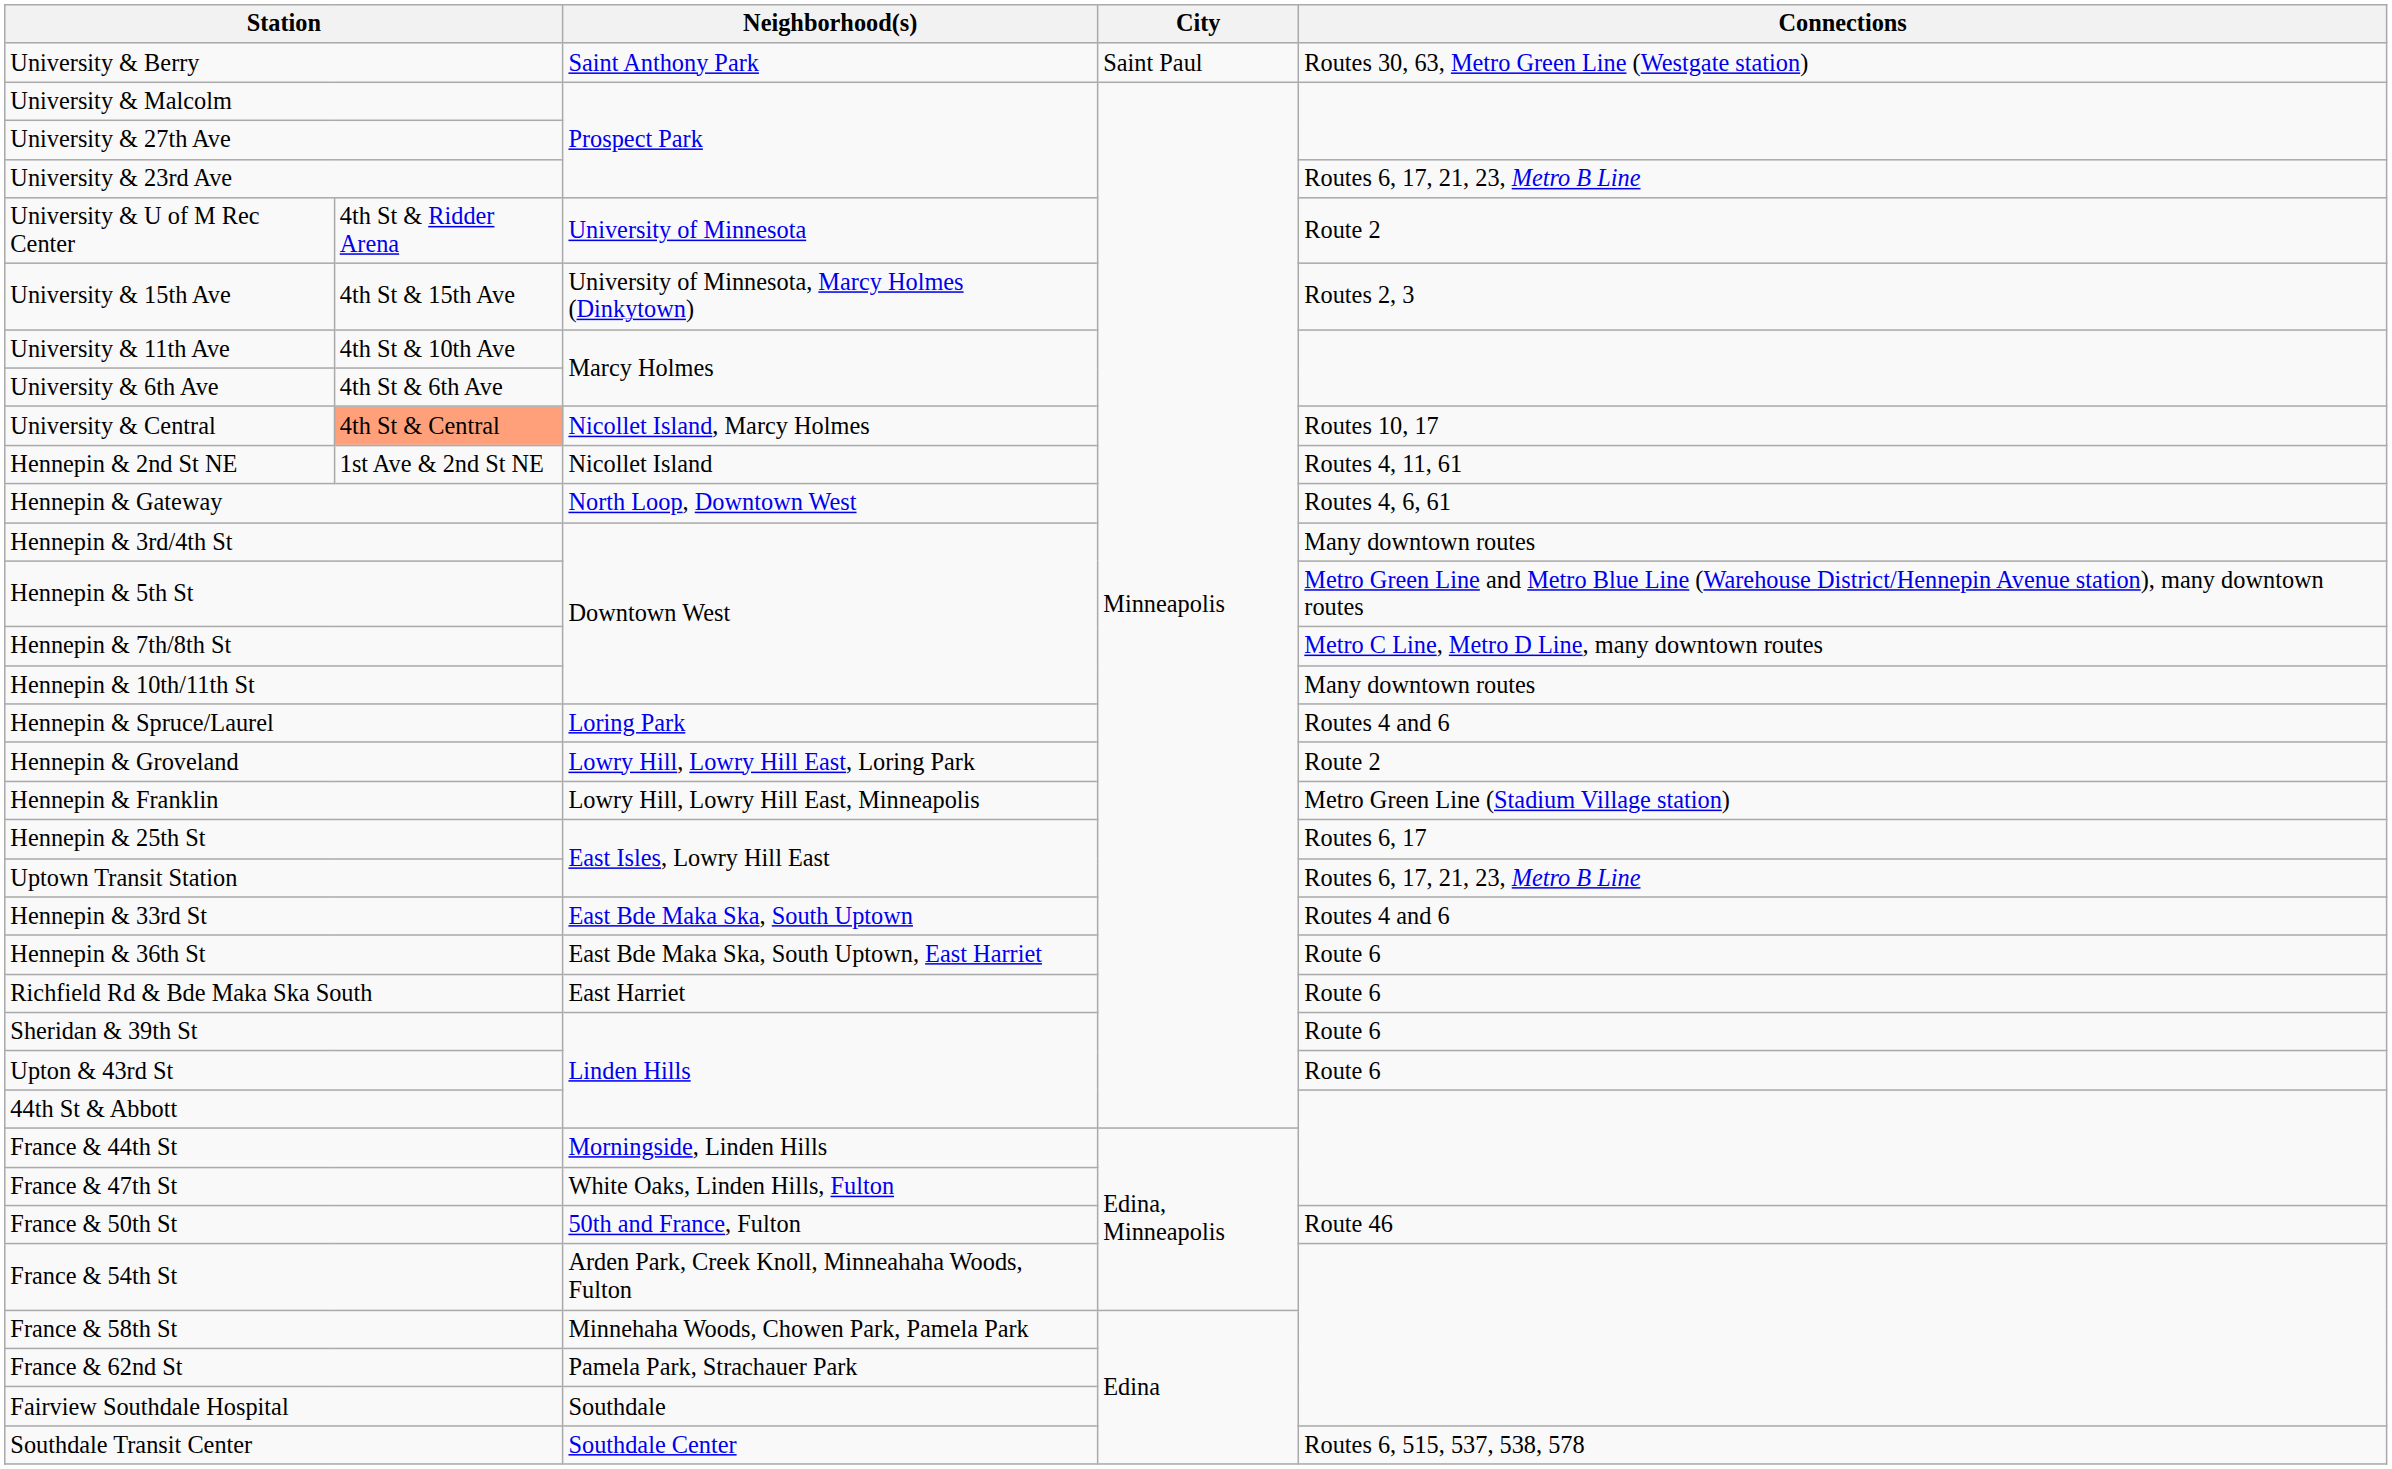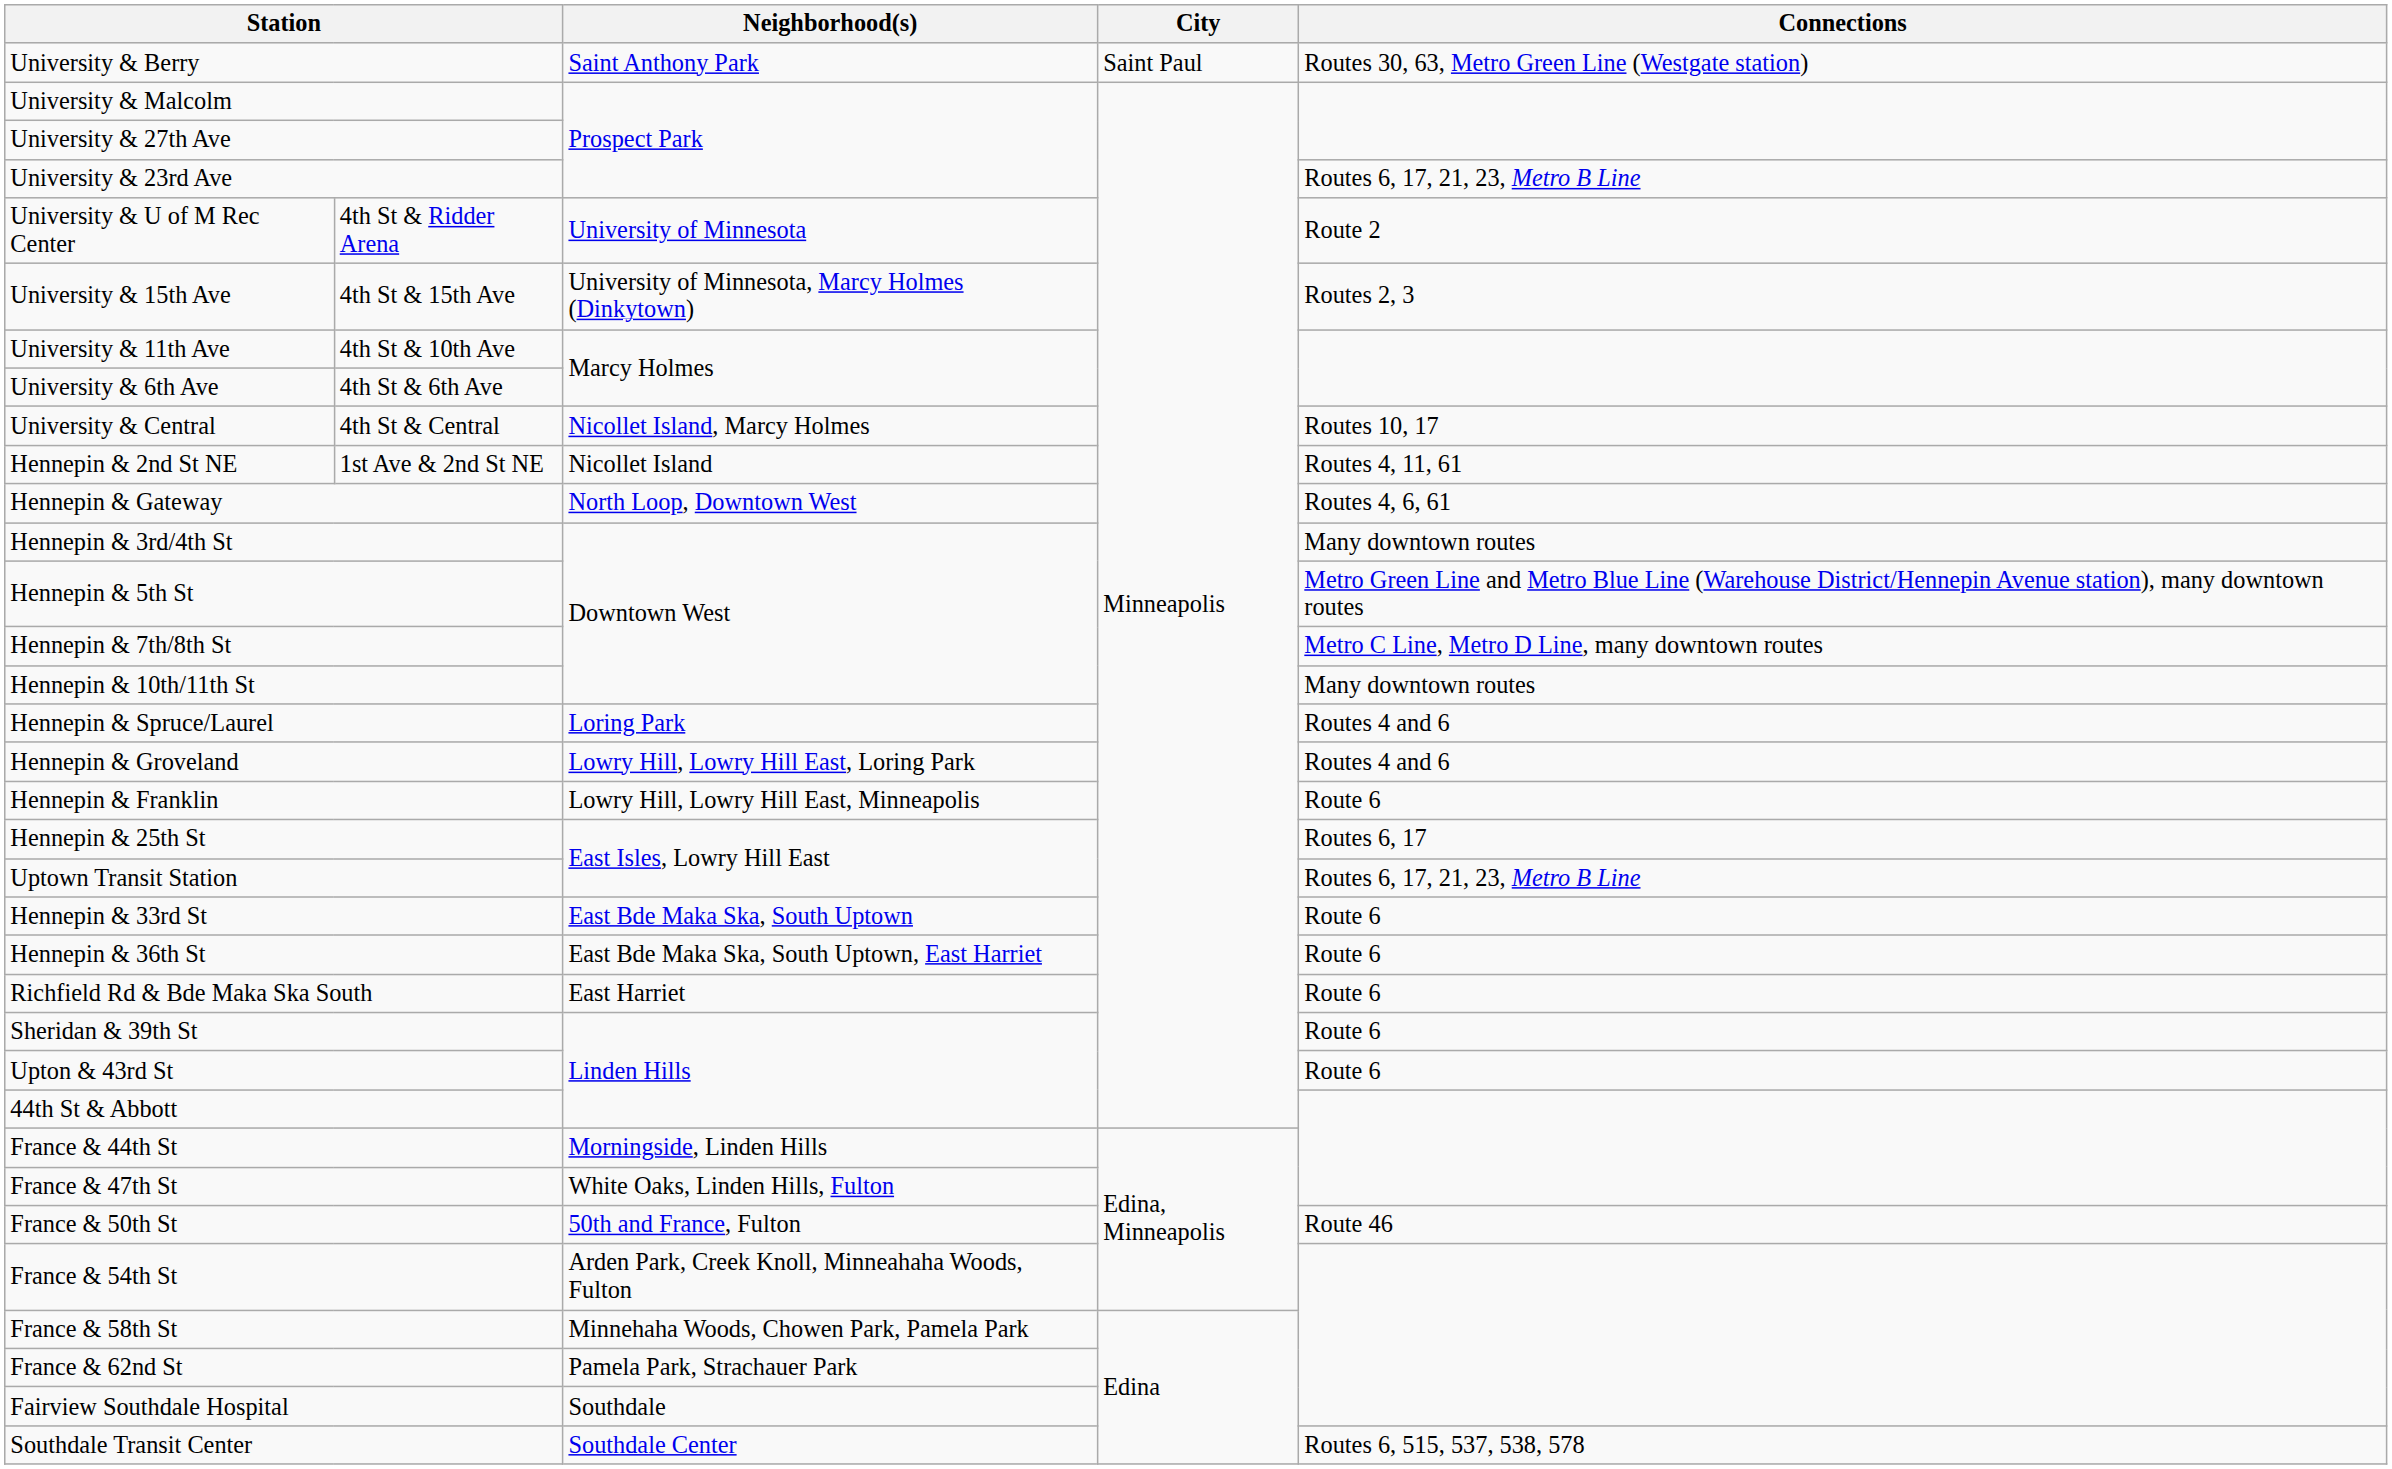 <table class=wikitable>
 <tr>
 <th colspan="2">Station</th>
 <th>Neighborhood(s)</th>
 <th>City</th>
 <th>Connections</th>
 </tr>
 <tr>
 <td colspan="2">University & Berry</td>
 <td><a href='#'>Saint Anthony Park</a></td>
 <td>Saint Paul</td>
 <td>Routes 30, 63, <a href='#'>Metro Green Line</a> (<a href='#'>Westgate station</a>)</td>
 </tr>
 <tr>
 <td colspan="2">University & Malcolm</td>
 <td rowspan="3"><a href='#'>Prospect Park</a></td>
 <td rowspan="25">Minneapolis</td>
 </tr>
 <tr>
 <td colspan="2">University & 27th Ave</td>
 </tr>
 <tr>
 <td colspan="2">University & 23rd Ave</td>
 <td>Routes 6, 17, 21, 23, <em><a href='#'>Metro B Line</a></em></td>
 </tr>
 <tr>
 <td>University & U of M Rec Center</td>
 <td>4th St & <a href='#'>Ridder Arena</a></td>
 <td><a href='#'>University of Minnesota</a></td>
 <td>Route 2</td>
 </tr>
 <tr>
 <td>University & 15th Ave</td>
 <td>4th St & 15th Ave</td>
 <td>University of Minnesota, <a href='#'>Marcy Holmes</a> (<a href='#'>Dinkytown</a>)</td>
 <td>Routes 2, 3</td>
 </tr>
 <tr>
 <td>University & 11th Ave</td>
 <td>4th St & 10th Ave</td>
 <td rowspan="2">Marcy Holmes</td>
 </tr>
 <tr>
 <td>University & 6th Ave</td>
 <td>4th St & 6th Ave</td>
 </tr>
 <tr>
 <td>University & Central</td>
-<td style="background: lightsalmon;">4th St & Central</td>
+<td>4th St & Central</td>
 <td><a href='#'>Nicollet Island</a>, Marcy Holmes</td>
 <td>Routes 10, 17</td>
 </tr>
 <tr>
 <td>Hennepin & 2nd St NE</td>
 <td>1st Ave & 2nd St NE</td>
 <td>Nicollet Island</td>
 <td>Routes 4, 11, 61</td>
 </tr>
 <tr>
 <td colspan="2">Hennepin & Gateway</td>
 <td><a href='#'>North Loop</a>, <a href='#'>Downtown West</a></td>
 <td>Routes 4, 6, 61</td>
 </tr>
 <tr>
 <td colspan="2">Hennepin & 3rd/4th St</td>
 <td rowspan="4">Downtown West</td>
 <td>Many downtown routes</td>
 </tr>
 <tr>
 <td colspan="2">Hennepin & 5th St</td>
 <td><a href='#'>Metro Green Line</a> and <a href='#'>Metro Blue Line</a> (<a href='#'>Warehouse District/Hennepin Avenue station</a>), many downtown routes</td>
 </tr>
 <tr>
 <td colspan="2">Hennepin & 7th/8th St</td>
 <td><a href='#'>Metro C Line</a>, <a href='#'>Metro D Line</a>, many downtown routes</td>
 </tr>
 <tr>
 <td colspan="2">Hennepin & 10th/11th St</td>
 <td>Many downtown routes</td>
 </tr>
 <tr>
 <td colspan="2">Hennepin & Spruce/Laurel</td>
 <td><a href='#'>Loring Park</a></td>
 <td>Routes 4 and 6</td>
 </tr>
 <tr>
 <td colspan="2">Hennepin & Groveland</td>
 <td><a href='#'>Lowry Hill</a>, <a href='#'>Lowry Hill East</a>, Loring Park</td>
-<td>Route 2</td>
+<td>Routes 4 and 6</td>
 </tr>
 <tr>
 <td colspan="2">Hennepin & Franklin</td>
 <td>Lowry Hill, Lowry Hill East, Minneapolis</td>
-<td>Metro Green Line (<a href='#'>Stadium Village station</a>)</td>
+<td>Route 6</td>
 </tr>
 <tr>
 <td colspan="2">Hennepin & 25th St</td>
 <td rowspan="2"><a href='#'>East Isles</a>, Lowry Hill East</td>
 <td>Routes 6, 17</td>
 </tr>
 <tr>
 <td colspan="2">Uptown Transit Station</td>
 <td>Routes 6, 17, 21, 23, <em><a href='#'>Metro B Line</a></em></td>
 </tr>
 <tr>
 <td colspan="2">Hennepin & 33rd St</td>
 <td><a href='#'>East Bde Maka Ska</a>, <a href='#'>South Uptown</a></td>
-<td>Routes 4 and 6</td>
+<td>Route 6</td>
 </tr>
 <tr>
 <td colspan="2">Hennepin & 36th St</td>
 <td>East Bde Maka Ska, South Uptown, <a href='#'>East Harriet</a></td>
 <td>Route 6</td>
 </tr>
 <tr>
 <td colspan="2">Richfield Rd & Bde Maka Ska South</td>
 <td>East Harriet</td>
 <td>Route 6</td>
 </tr>
 <tr>
 <td colspan="2">Sheridan & 39th St</td>
 <td rowspan="3"><a href='#'>Linden Hills</a></td>
 <td>Route 6</td>
 </tr>
 <tr>
 <td colspan="2">Upton & 43rd St</td>
 <td>Route 6</td>
 </tr>
 <tr>
 <td colspan="2">44th St & Abbott</td>
 </tr>
 <tr>
 <td colspan="2">France & 44th St</td>
 <td><a href='#'>Morningside</a>, Linden Hills</td>
 <td rowspan="4">Edina, Minneapolis</td>
 </tr>
 <tr>
 <td colspan="2">France & 47th St</td>
 <td>White Oaks, Linden Hills, <a href='#'>Fulton</a></td>
 </tr>
 <tr>
 <td colspan="2">France & 50th St</td>
 <td><a href='#'>50th and France</a>, Fulton</td>
 <td>Route 46</td>
 </tr>
 <tr>
 <td colspan="2">France & 54th St</td>
 <td>Arden Park, Creek Knoll, Minneahaha Woods, Fulton</td>
 </tr>
 <tr>
 <td colspan="2">France & 58th St</td>
 <td>Minnehaha Woods, Chowen Park, Pamela Park</td>
 <td rowspan="4">Edina</td>
 </tr>
 <tr>
 <td colspan="2">France & 62nd St</td>
 <td>Pamela Park, Strachauer Park</td>
 </tr>
 <tr>
 <td colspan="2">Fairview Southdale Hospital</td>
 <td>Southdale</td>
 </tr>
 <tr>
 <td colspan="2">Southdale Transit Center</td>
 <td><a href='#'>Southdale Center</a></td>
 <td>Routes 6, 515, 537, 538, 578</td>
 </tr>
 </table>
